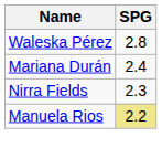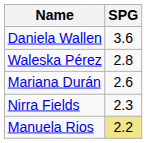 <table class=wikitable>
 <tr>
 <th>Name</th>
 <th>SPG</th>
+</tr>
+<tr>
+<td> <a href='#'>Daniela Wallen</a></td>
+<td align=center>3.6</td>
 </tr>
 <tr>
 <td> <a href='#'>Waleska Pérez</a></td>
 <td align=center>2.8</td>
 </tr>
 <tr>
 <td> <a href='#'>Mariana Durán</a></td>
-<td align=center>2.4</td>
+<td align=center>2.6</td>
 </tr>
 <tr>
 <td> <a href='#'>Nirra Fields</a></td>
 <td align=center>2.3</td>
 </tr>
 <tr>
 <td> <a href='#'>Manuela Rios</a></td>
 <td align=center style="background: khaki;">2.2</td>
 </tr>
 </table>
